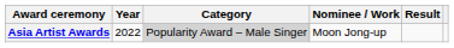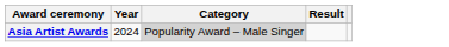 <table class="wikitable plainrowheaders sortable">
 <tr>
 <th scope="col">Award ceremony</th>
 <th scope="col">Year</th>
 <th scope="col">Category</th>
-<th scope="col">Nominee / Work</th>
 <th scope="col">Result</th>
 <th scope="col" class="unsortable"></th>
 </tr>
 <tr>
 <th scope="row"><a href='#'>Asia Artist Awards</a></th>
-<td>2022</td>
+<td>2024</td>
 <td style="background: lightgrey;">Popularity Award – Male Singer</td>
-<td>Moon Jong-up</td>
 <td></td>
 <td></td>
 </tr>
 </table>
